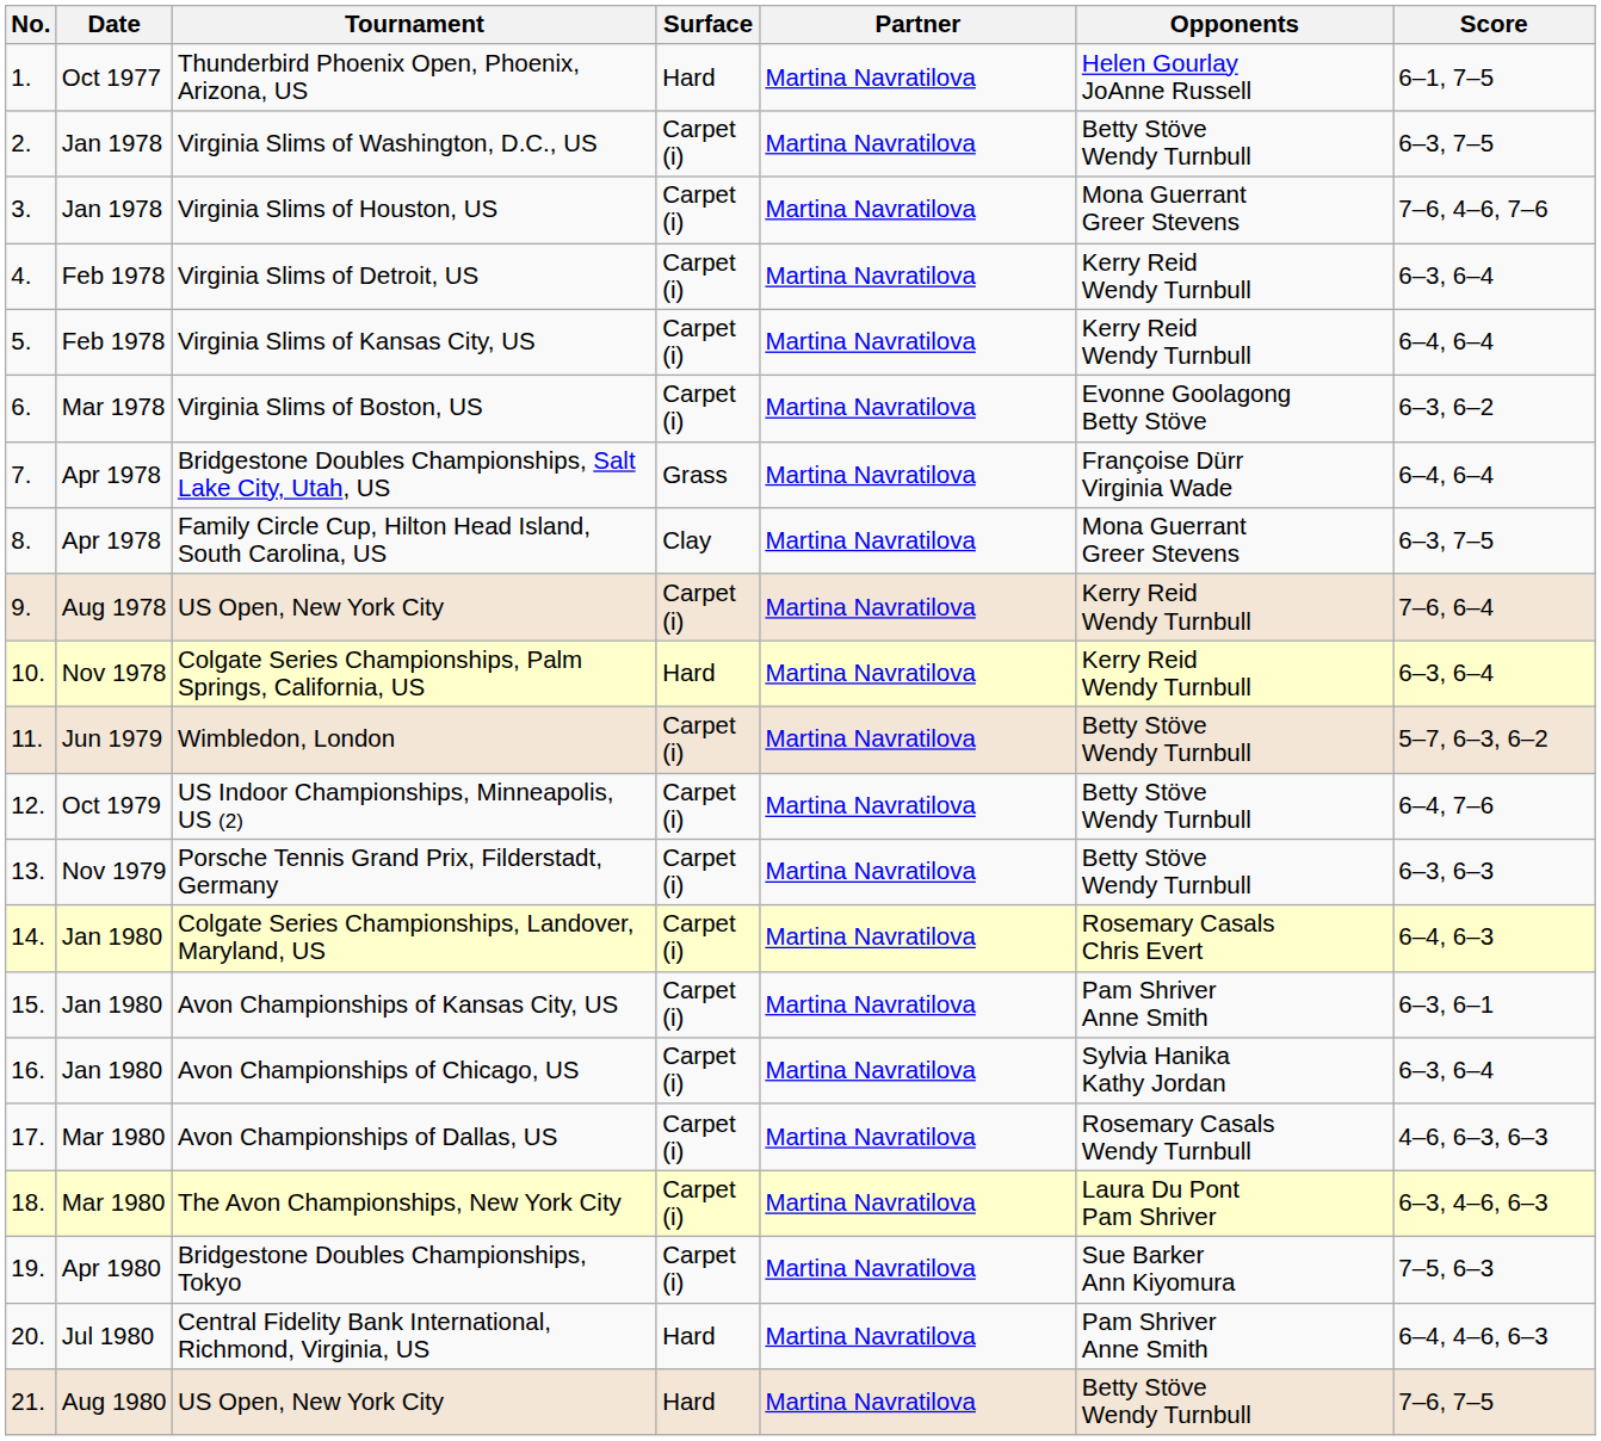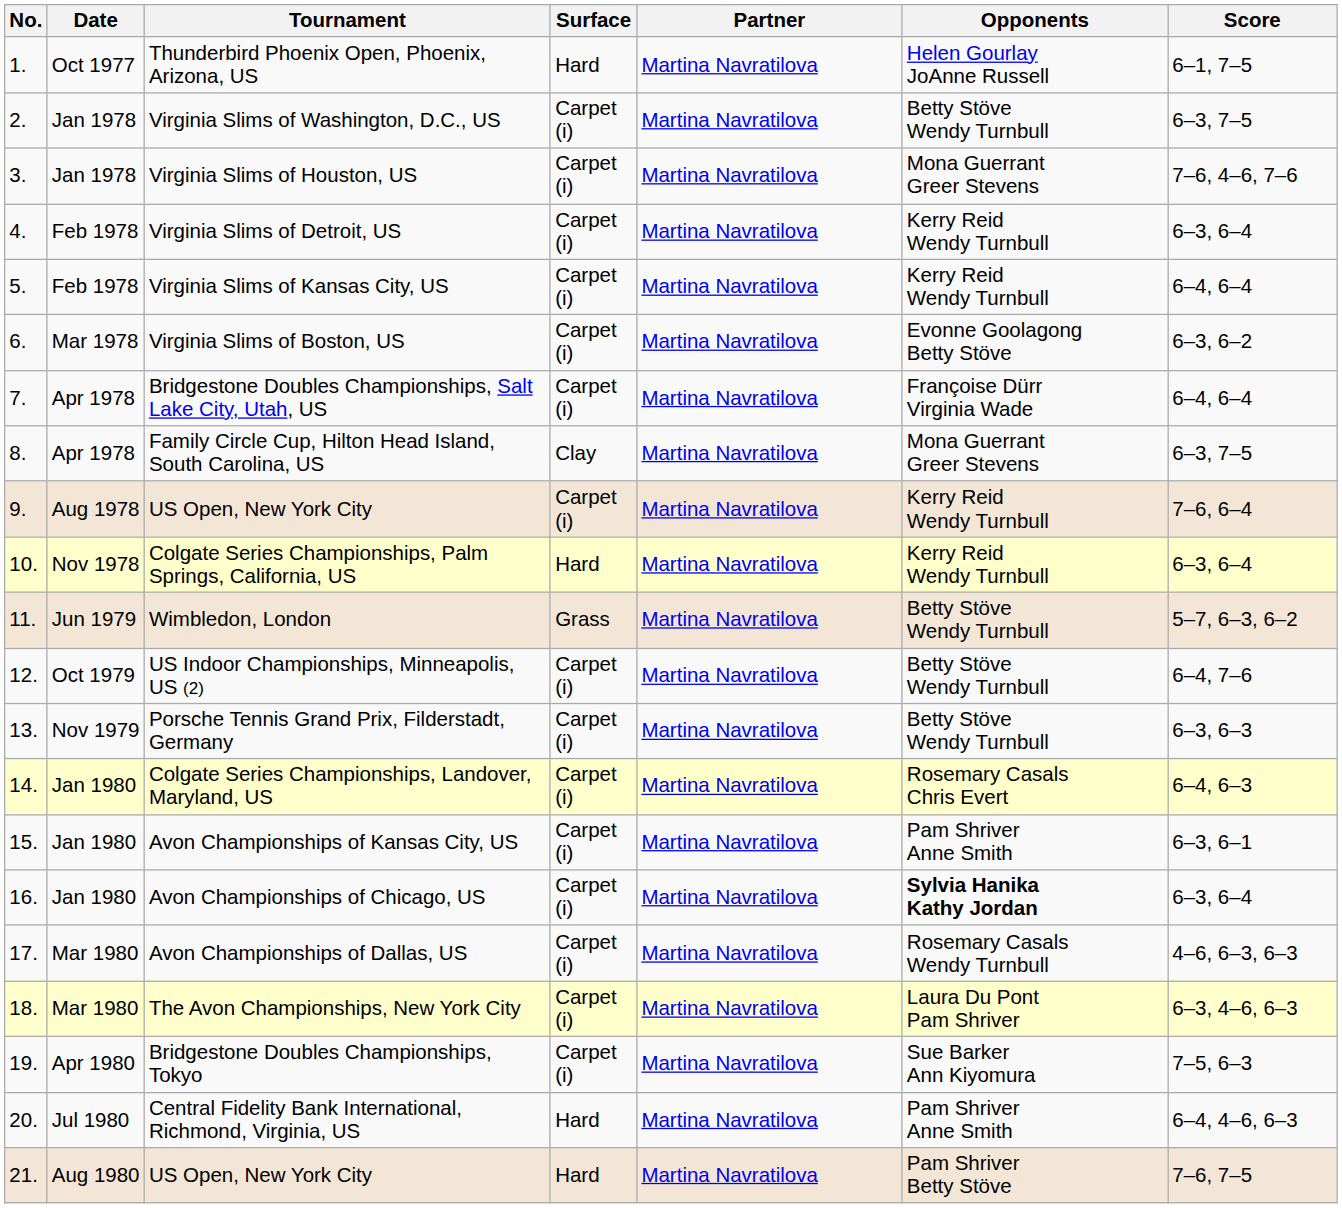 <table class="sortable wikitable">
 <tr>
 <th>No.</th>
 <th>Date</th>
 <th width=310>Tournament</th>
 <th width=60>Surface</th>
 <th width=200>Partner</th>
 <th width=200>Opponents</th>
 <th width=125 class="unsortable">Score</th>
 </tr>
 <tr>
 <td>1.</td>
 <td>Oct 1977</td>
 <td>Thunderbird Phoenix Open, Phoenix, Arizona, US</td>
 <td>Hard</td>
 <td> <a href='#'>Martina Navratilova</a></td>
 <td> <a href='#'>Helen Gourlay</a><br> JoAnne Russell</td>
 <td>6–1, 7–5</td>
 </tr>
 <tr>
 <td>2.</td>
 <td>Jan 1978</td>
 <td>Virginia Slims of Washington, D.C., US</td>
 <td>Carpet (i)</td>
 <td> <a href='#'>Martina Navratilova</a></td>
 <td> Betty Stöve<br> Wendy Turnbull</td>
 <td>6–3, 7–5</td>
 </tr>
 <tr>
 <td>3.</td>
 <td>Jan 1978</td>
 <td>Virginia Slims of Houston, US</td>
 <td>Carpet (i)</td>
 <td> <a href='#'>Martina Navratilova</a></td>
 <td> Mona Guerrant<br> Greer Stevens</td>
 <td>7–6, 4–6, 7–6</td>
 </tr>
 <tr>
 <td>4.</td>
 <td>Feb 1978</td>
 <td>Virginia Slims of Detroit, US</td>
 <td>Carpet (i)</td>
 <td> <a href='#'>Martina Navratilova</a></td>
 <td> Kerry Reid<br> Wendy Turnbull</td>
 <td>6–3, 6–4</td>
 </tr>
 <tr>
 <td>5.</td>
 <td>Feb 1978</td>
 <td>Virginia Slims of Kansas City, US</td>
 <td>Carpet (i)</td>
 <td> <a href='#'>Martina Navratilova</a></td>
 <td> Kerry Reid<br> Wendy Turnbull</td>
 <td>6–4, 6–4</td>
 </tr>
 <tr>
 <td>6.</td>
 <td>Mar 1978</td>
 <td>Virginia Slims of Boston, US</td>
 <td>Carpet (i)</td>
 <td> <a href='#'>Martina Navratilova</a></td>
 <td> Evonne Goolagong<br> Betty Stöve</td>
 <td>6–3, 6–2</td>
 </tr>
 <tr>
 <td>7.</td>
 <td>Apr 1978</td>
 <td>Bridgestone Doubles Championships, <a href='#'>Salt Lake City, Utah</a>, US</td>
-<td>Grass</td>
+<td>Carpet (i)</td>
 <td> <a href='#'>Martina Navratilova</a></td>
 <td> Françoise Dürr<br> Virginia Wade</td>
 <td>6–4, 6–4</td>
 </tr>
 <tr>
 <td>8.</td>
 <td>Apr 1978</td>
 <td>Family Circle Cup, Hilton Head Island, South Carolina, US</td>
 <td>Clay</td>
 <td> <a href='#'>Martina Navratilova</a></td>
 <td> Mona Guerrant<br> Greer Stevens</td>
 <td>6–3, 7–5</td>
 </tr>
 <tr style="background:#f3e6d7;">
 <td>9.</td>
 <td>Aug 1978</td>
 <td>US Open, New York City</td>
 <td>Carpet (i)</td>
 <td> <a href='#'>Martina Navratilova</a></td>
 <td> Kerry Reid<br> Wendy Turnbull</td>
 <td>7–6, 6–4</td>
 </tr>
 <tr style="background:#ffffcc;">
 <td>10.</td>
 <td>Nov 1978</td>
 <td>Colgate Series Championships, Palm Springs, California, US</td>
 <td>Hard</td>
 <td> <a href='#'>Martina Navratilova</a></td>
 <td> Kerry Reid<br> Wendy Turnbull</td>
 <td>6–3, 6–4</td>
 </tr>
 <tr style="background:#f3e6d7;">
 <td>11.</td>
 <td>Jun 1979</td>
 <td>Wimbledon, London</td>
-<td>Carpet (i)</td>
+<td>Grass</td>
 <td> <a href='#'>Martina Navratilova</a></td>
 <td> Betty Stöve<br> Wendy Turnbull</td>
 <td>5–7, 6–3, 6–2</td>
 </tr>
 <tr>
 <td>12.</td>
 <td>Oct 1979</td>
 <td>US Indoor Championships, Minneapolis, US <small>(2)</small></td>
 <td>Carpet (i)</td>
 <td> <a href='#'>Martina Navratilova</a></td>
 <td> Betty Stöve<br> Wendy Turnbull</td>
 <td>6–4, 7–6</td>
 </tr>
 <tr>
 <td>13.</td>
 <td>Nov 1979</td>
 <td>Porsche Tennis Grand Prix, Filderstadt, Germany</td>
 <td>Carpet (i)</td>
 <td> <a href='#'>Martina Navratilova</a></td>
 <td> Betty Stöve<br> Wendy Turnbull</td>
 <td>6–3, 6–3</td>
 </tr>
 <tr style="background:#ffffcc;">
 <td>14.</td>
 <td>Jan 1980</td>
 <td>Colgate Series Championships, Landover, Maryland, US</td>
 <td>Carpet (i)</td>
 <td> <a href='#'>Martina Navratilova</a></td>
 <td> Rosemary Casals<br> Chris Evert</td>
 <td>6–4, 6–3</td>
 </tr>
 <tr>
 <td>15.</td>
 <td>Jan 1980</td>
 <td>Avon Championships of Kansas City, US</td>
 <td>Carpet (i)</td>
 <td> <a href='#'>Martina Navratilova</a></td>
 <td> Pam Shriver<br> Anne Smith</td>
 <td>6–3, 6–1</td>
 </tr>
 <tr>
 <td>16.</td>
 <td>Jan 1980</td>
 <td>Avon Championships of Chicago, US</td>
 <td>Carpet (i)</td>
 <td> <a href='#'>Martina Navratilova</a></td>
-<td> Sylvia Hanika<br> Kathy Jordan</td>
+<td><strong> Sylvia Hanika<br> Kathy Jordan</strong></td>
 <td>6–3, 6–4</td>
 </tr>
 <tr>
 <td>17.</td>
 <td>Mar 1980</td>
 <td>Avon Championships of Dallas, US</td>
 <td>Carpet (i)</td>
 <td> <a href='#'>Martina Navratilova</a></td>
 <td> Rosemary Casals<br> Wendy Turnbull</td>
 <td>4–6, 6–3, 6–3</td>
 </tr>
 <tr style="background:#ffffcc;">
 <td>18.</td>
 <td>Mar 1980</td>
 <td>The Avon Championships, New York City</td>
 <td>Carpet (i)</td>
 <td> <a href='#'>Martina Navratilova</a></td>
 <td> Laura Du Pont<br> Pam Shriver</td>
 <td>6–3, 4–6, 6–3</td>
 </tr>
 <tr>
 <td>19.</td>
 <td>Apr 1980</td>
 <td>Bridgestone Doubles Championships, Tokyo</td>
 <td>Carpet (i)</td>
 <td> <a href='#'>Martina Navratilova</a></td>
 <td> Sue Barker<br> Ann Kiyomura</td>
 <td>7–5, 6–3</td>
 </tr>
 <tr>
 <td>20.</td>
 <td>Jul 1980</td>
 <td>Central Fidelity Bank International, Richmond, Virginia, US</td>
 <td>Hard</td>
 <td> <a href='#'>Martina Navratilova</a></td>
 <td> Pam Shriver<br> Anne Smith</td>
 <td>6–4, 4–6, 6–3</td>
 </tr>
 <tr style="background:#f3e6d7;">
 <td>21.</td>
 <td>Aug 1980</td>
 <td>US Open, New York City</td>
 <td>Hard</td>
 <td> <a href='#'>Martina Navratilova</a></td>
-<td> Betty Stöve<br> Wendy Turnbull</td>
+<td> Pam Shriver<br> Betty Stöve</td>
 <td>7–6, 7–5</td>
 </tr>
 </table>
